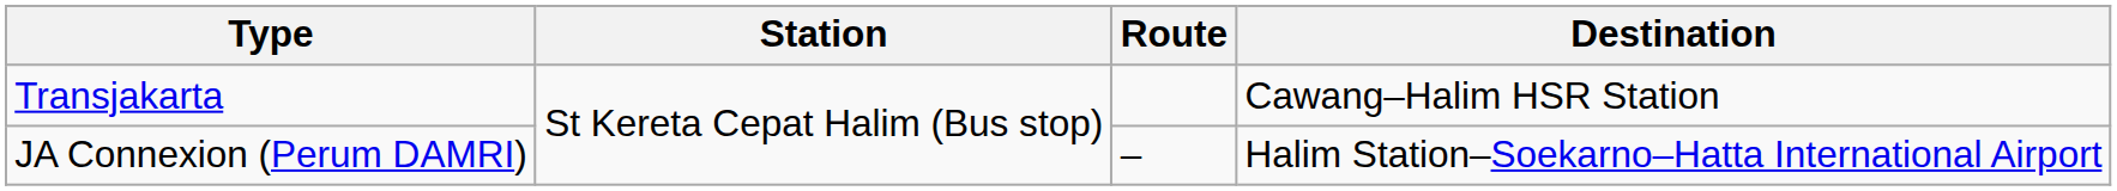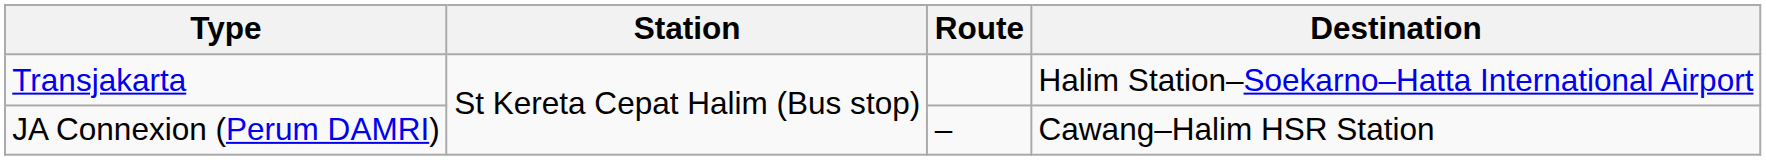 <table class="wikitable">
 <tr>
 <th>Type</th>
 <th>Station</th>
 <th>Route</th>
 <th>Destination</th>
 </tr>
 <tr>
 <td><a href='#'>Transjakarta</a></td>
 <td rowspan="2">St Kereta Cepat Halim (Bus stop)</td>
 <td></td>
-<td>Cawang–Halim HSR Station</td>
+<td>Halim Station–<a href='#'>Soekarno–Hatta International Airport</a></td>
 </tr>
 <tr>
 <td>JA Connexion (<a href='#'>Perum DAMRI</a>)</td>
 <td>–</td>
-<td>Halim Station–<a href='#'>Soekarno–Hatta International Airport</a></td>
+<td>Cawang–Halim HSR Station</td>
 </tr>
 </table>
